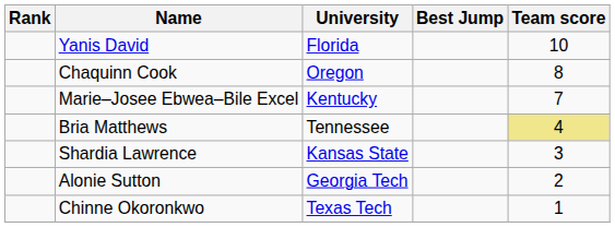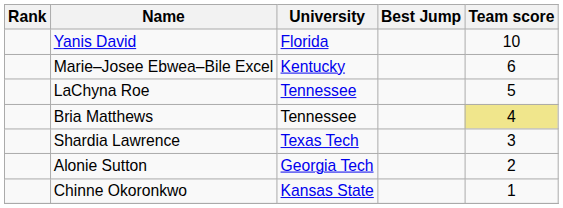 <table class="wikitable sortable" style="text-align:center">
 <tr>
 <th>Rank</th>
 <th>Name</th>
 <th>University</th>
 <th>Best Jump</th>
 <th>Team score</th>
 </tr>
 <tr>
 <td></td>
 <td align=left><a href='#'>Yanis David</a></td>
 <td align=left><a href='#'>Florida</a></td>
 <td><strong></strong></td>
 <td>10</td>
 </tr>
 <tr>
 <td></td>
-<td align=left>Chaquinn Cook</td>
-<td align=left><a href='#'>Oregon</a></td>
+<td align=left>Marie–Josee Ebwea–Bile Excel </td>
+<td align=left><a href='#'>Kentucky</a></td>
 <td><strong></strong></td>
-<td>8</td>
+<td>6</td>
 </tr>
 <tr>
 <td></td>
-<td align=left>Marie–Josee Ebwea–Bile Excel </td>
-<td align=left><a href='#'>Kentucky</a></td>
+<td align=left>LaChyna Roe</td>
+<td align=left><a href='#'>Tennessee</a></td>
 <td><strong></strong></td>
-<td>7</td>
+<td>5</td>
 </tr>
 <tr>
 <td></td>
 <td align=left>Bria Matthews</td>
 <td align=left>Tennessee</td>
 <td><strong></strong></td>
 <td style="background: khaki;">4</td>
 </tr>
 <tr>
 <td></td>
 <td align=left>Shardia Lawrence </td>
-<td align=left><a href='#'>Kansas State</a></td>
+<td align=left><a href='#'>Texas Tech</a></td>
 <td><strong></strong></td>
 <td>3</td>
 </tr>
 <tr>
 <td></td>
 <td align=left>Alonie Sutton</td>
 <td align=left><a href='#'>Georgia Tech</a></td>
 <td><strong></strong></td>
 <td>2</td>
 </tr>
 <tr>
 <td></td>
 <td align=left>Chinne Okoronkwo</td>
-<td align=left><a href='#'>Texas Tech</a></td>
+<td align=left><a href='#'>Kansas State</a></td>
 <td><strong></strong></td>
 <td>1</td>
 </tr>
 <tr>
 </tr>
 </table>
